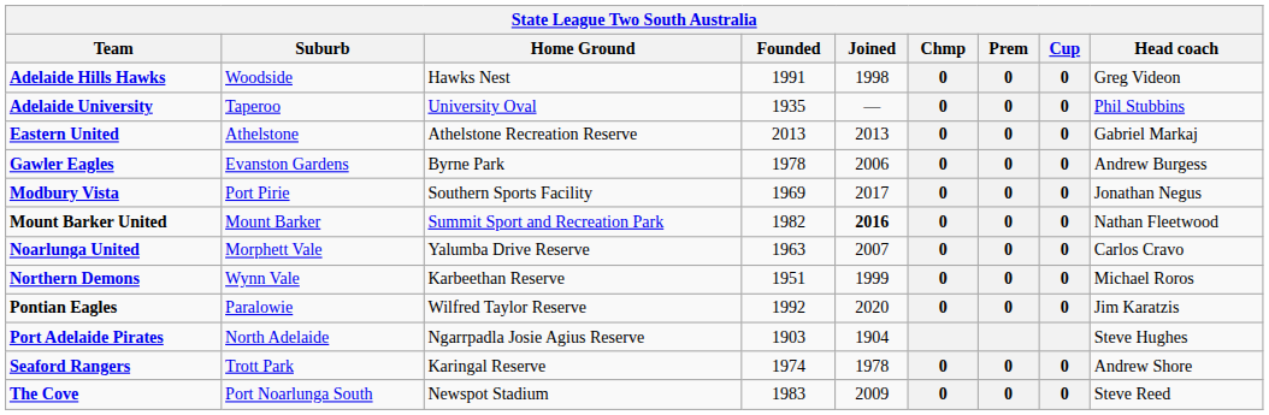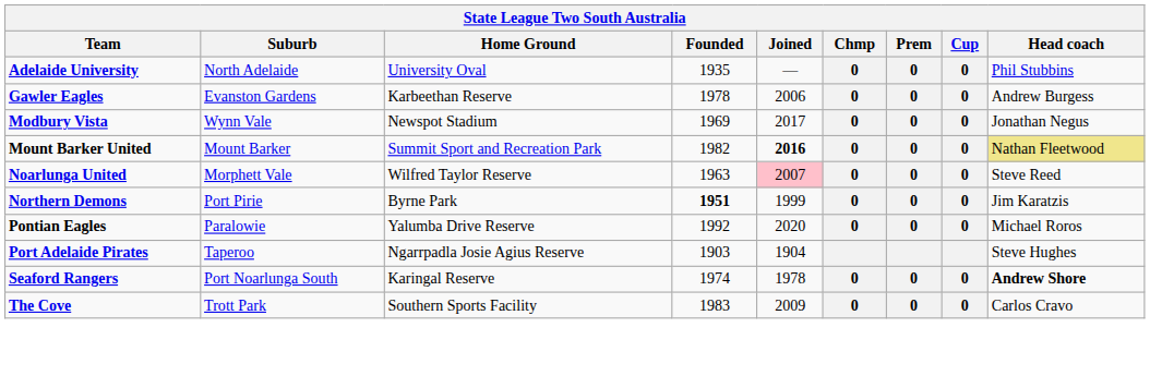 <table class="wikitable sortable" style="text-align:left; font-size: 13px; width:968px">
 <tr>
 <th colspan="9"><a href='#'>State League Two South Australia</a></th>
 </tr>
 <tr>
 <th>Team</th>
 <th>Suburb</th>
 <th>Home Ground</th>
 <th>Founded</th>
 <th>Joined</th>
 <th><abbr>Chmp</abbr></th>
 <th><abbr>Prem</abbr></th>
 <th><a href='#'>Cup</a></th>
 <th>Head coach</th>
 </tr>
 <tr>
-<td><strong><a href='#'>Adelaide Hills Hawks</a></strong></td>
-<td><a href='#'>Woodside</a></td>
-<td>Hawks Nest</td>
-<td style="text-align:center;">1991</td>
-<td style="text-align:center;">1998</td>
-<th>0</th>
-<th>0</th>
-<th>0</th>
-<td>Greg Videon</td>
-</tr>
-<tr>
 <td><strong><a href='#'>Adelaide University</a></strong></td>
-<td><a href='#'>Taperoo</a></td>
+<td><a href='#'>North Adelaide</a></td>
 <td><a href='#'>University Oval</a></td>
 <td style="text-align:center;">1935</td>
 <td style="text-align:center;">—</td>
 <th>0</th>
 <th>0</th>
 <th>0</th>
 <td><a href='#'>Phil Stubbins</a></td>
 </tr>
 <tr>
-<td><strong><a href='#'>Eastern United</a></strong></td>
-<td><a href='#'>Athelstone</a></td>
-<td>Athelstone Recreation Reserve</td>
-<td style="text-align:center;">2013</td>
-<td style="text-align:center;">2013</td>
-<th>0</th>
-<th>0</th>
-<th>0</th>
-<td>Gabriel Markaj</td>
-</tr>
-<tr>
 <td><strong><a href='#'>Gawler Eagles</a></strong></td>
 <td><a href='#'>Evanston Gardens</a></td>
-<td>Byrne Park</td>
+<td>Karbeethan Reserve</td>
 <td style="text-align:center;">1978</td>
 <td style="text-align:center;">2006</td>
 <th>0</th>
 <th>0</th>
 <th>0</th>
 <td>Andrew Burgess</td>
 </tr>
 <tr>
 <td><strong><a href='#'>Modbury Vista</a></strong></td>
-<td><a href='#'>Port Pirie</a></td>
-<td>Southern Sports Facility</td>
+<td><a href='#'>Wynn Vale</a></td>
+<td>Newspot Stadium</td>
 <td style="text-align:center;">1969</td>
 <td style="text-align:center;">2017</td>
 <th>0</th>
 <th>0</th>
 <th>0</th>
 <td>Jonathan Negus</td>
 </tr>
 <tr>
 <td><strong>Mount Barker United</strong></td>
 <td><a href='#'>Mount Barker</a></td>
 <td><a href='#'>Summit Sport and Recreation Park</a></td>
 <td style="text-align:center;">1982</td>
 <td style="text-align:center;"><strong>2016</strong></td>
 <th>0</th>
 <th>0</th>
 <th>0</th>
-<td>Nathan Fleetwood</td>
+<td style="background: khaki;">Nathan Fleetwood</td>
 </tr>
 <tr>
 <td><strong><a href='#'>Noarlunga United</a></strong></td>
 <td><a href='#'>Morphett Vale</a></td>
-<td>Yalumba Drive Reserve</td>
+<td>Wilfred Taylor Reserve</td>
 <td style="text-align:center;">1963</td>
-<td style="text-align:center;">2007</td>
+<td style="background: pink; text-align:center;">2007</td>
 <th>0</th>
 <th>0</th>
 <th>0</th>
-<td>Carlos Cravo</td>
+<td>Steve Reed</td>
 </tr>
 <tr>
 <td><strong><a href='#'>Northern Demons</a></strong></td>
-<td><a href='#'>Wynn Vale</a></td>
-<td>Karbeethan Reserve</td>
-<td style="text-align:center;">1951</td>
+<td><a href='#'>Port Pirie</a></td>
+<td>Byrne Park</td>
+<td style="text-align:center;"><strong>1951</strong></td>
 <td style="text-align:center;">1999</td>
+<th>0</th>
+<th>0</th>
+<th>0</th>
+<td>Jim Karatzis</td>
+</tr>
+<tr>
+<td><strong>Pontian Eagles</strong></td>
+<td><a href='#'>Paralowie</a></td>
+<td>Yalumba Drive Reserve</td>
+<td style="text-align:center;">1992</td>
+<td style="text-align:center;">2020</td>
 <th>0</th>
 <th>0</th>
 <th>0</th>
 <td>Michael Roros</td>
 </tr>
 <tr>
-<td><strong>Pontian Eagles</strong></td>
-<td><a href='#'>Paralowie</a></td>
-<td>Wilfred Taylor Reserve</td>
-<td style="text-align:center;">1992</td>
-<td style="text-align:center;">2020</td>
-<th>0</th>
-<th>0</th>
-<th>0</th>
-<td>Jim Karatzis</td>
-</tr>
-<tr>
 <td><strong><a href='#'>Port Adelaide Pirates</a></strong></td>
-<td><a href='#'>North Adelaide</a></td>
+<td><a href='#'>Taperoo</a></td>
 <td>Ngarrpadla Josie Agius Reserve</td>
 <td style="text-align:center;">1903</td>
 <td style="text-align:center;">1904</td>
 <th></th>
 <th></th>
 <th></th>
 <td>Steve Hughes</td>
 </tr>
 <tr>
 <td><strong><a href='#'>Seaford Rangers</a></strong></td>
-<td><a href='#'>Trott Park</a></td>
+<td><a href='#'>Port Noarlunga South</a></td>
 <td>Karingal Reserve</td>
 <td style="text-align:center;">1974</td>
 <td style="text-align:center;">1978</td>
 <th>0</th>
 <th>0</th>
 <th>0</th>
-<td>Andrew Shore</td>
+<td><strong>Andrew Shore</strong></td>
 </tr>
 <tr>
 <td><strong><a href='#'>The Cove</a></strong></td>
-<td><a href='#'>Port Noarlunga South</a></td>
-<td>Newspot Stadium</td>
+<td><a href='#'>Trott Park</a></td>
+<td>Southern Sports Facility</td>
 <td style="text-align:center;">1983</td>
 <td style="text-align:center;">2009</td>
 <th>0</th>
 <th>0</th>
 <th>0</th>
-<td>Steve Reed</td>
+<td>Carlos Cravo</td>
 </tr>
 </table>
